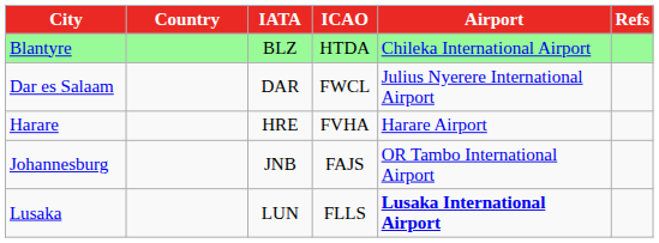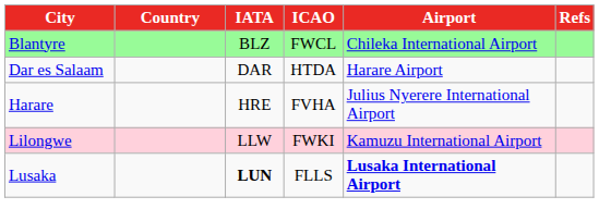 <table class="sortable wikitable toccolours">
 <tr>
 <th style="background:#EA2924;color: white" width=100px>City</th>
 <th style="background:#EA2924;color: white" width=100px>Country</th>
 <th style="background:#EA2924;color: white" width=50px>IATA</th>
 <th style="background:#EA2924;color: white" width=50px>ICAO</th>
 <th style="background:#EA2924;color: white" width=200px>Airport</th>
 <th style="background:#EA2924;color: white" class="unsortable">Refs</th>
 </tr>
 <tr bgcolor=#98FB98>
 <td><a href='#'>Blantyre</a></td>
 <td></td>
 <td align=center>BLZ</td>
-<td align=center>HTDA</td>
+<td align=center>FWCL</td>
 <td bgcolor=#98FB98><a href='#'>Chileka International Airport</a></td>
 <td align=center></td>
 </tr>
 <tr>
 <td><a href='#'>Dar es Salaam</a></td>
 <td></td>
 <td align=center>DAR</td>
-<td align=center>FWCL</td>
-<td><a href='#'>Julius Nyerere International Airport</a></td>
+<td align=center>HTDA</td>
+<td><a href='#'>Harare Airport</a></td>
 <td align=center></td>
 </tr>
 <tr>
 <td><a href='#'>Harare</a></td>
 <td></td>
 <td align=center>HRE</td>
 <td align=center>FVHA</td>
-<td><a href='#'>Harare Airport</a></td>
+<td><a href='#'>Julius Nyerere International Airport</a></td>
 <td align=center></td>
 </tr>
-<tr>
-<td><a href='#'>Johannesburg</a></td>
+<tr bgcolor=#FFD1DC>
+<td><a href='#'>Lilongwe</a></td>
 <td></td>
-<td align=center>JNB</td>
-<td align=center>FAJS</td>
-<td><a href='#'>OR Tambo International Airport</a></td>
+<td align=center>LLW</td>
+<td align=center>FWKI</td>
+<td bgcolor=#FFD1DC><a href='#'>Kamuzu International Airport</a></td>
 <td align=center></td>
 </tr>
 <tr>
 <td><a href='#'>Lusaka</a></td>
 <td></td>
-<td align=center>LUN</td>
+<td align=center><strong>LUN</strong></td>
 <td align=center>FLLS</td>
 <td><strong><a href='#'>Lusaka International Airport</a></strong></td>
 <td align=center></td>
 </tr>
 </table>
